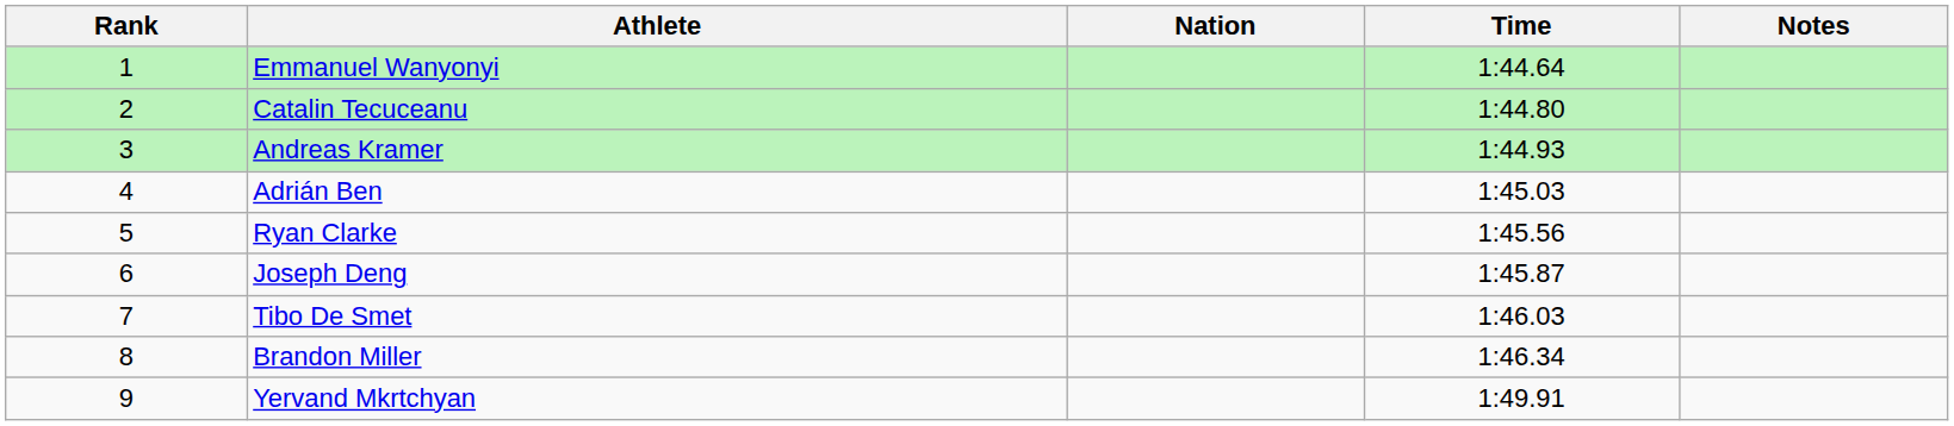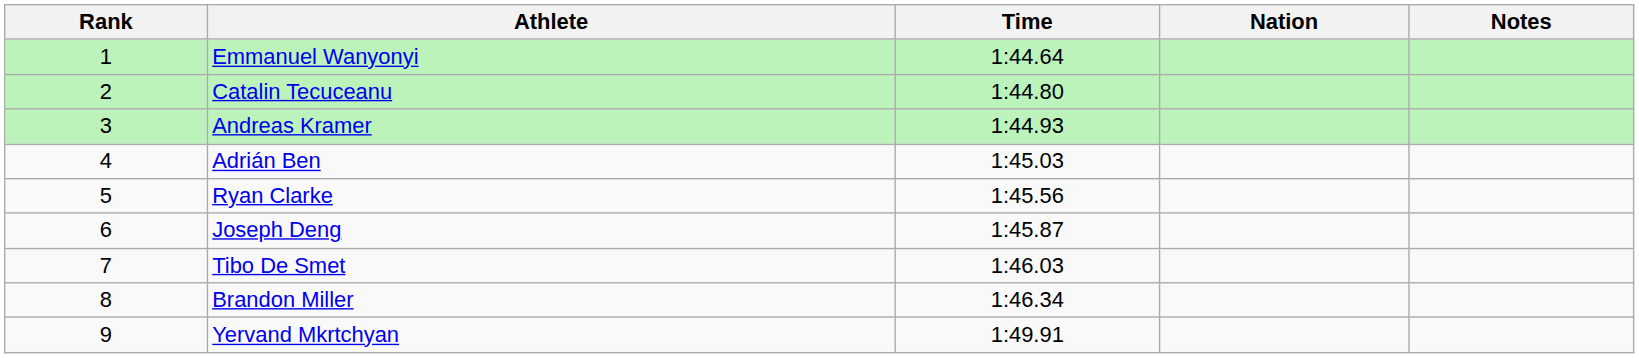 <table class="wikitable sortable" style="text-align:center;width: 60%;">
 <tr>
 <th>Rank</th>
 <th>Athlete</th>
+<th>Time</th>
 <th>Nation</th>
-<th>Time</th>
 <th>Notes</th>
 </tr>
 <tr bgcolor=#bbf3bb>
 <td>1</td>
 <td align=left><a href='#'>Emmanuel Wanyonyi</a></td>
+<td>1:44.64</td>
 <td align=left></td>
-<td>1:44.64</td>
 <td></td>
 </tr>
 <tr bgcolor=#bbf3bb>
 <td>2</td>
 <td align=left><a href='#'>Catalin Tecuceanu</a></td>
+<td>1:44.80</td>
 <td align=left></td>
-<td>1:44.80</td>
 <td></td>
 </tr>
 <tr bgcolor=#bbf3bb>
 <td>3</td>
 <td align=left><a href='#'>Andreas Kramer</a></td>
+<td>1:44.93</td>
 <td align=left></td>
-<td>1:44.93</td>
 <td></td>
 </tr>
 <tr>
 <td>4</td>
 <td align=left><a href='#'>Adrián Ben</a></td>
+<td>1:45.03</td>
 <td align=left></td>
-<td>1:45.03</td>
 <td></td>
 </tr>
 <tr>
 <td>5</td>
 <td align=left><a href='#'>Ryan Clarke</a></td>
+<td>1:45.56</td>
 <td align=left></td>
-<td>1:45.56</td>
 <td></td>
 </tr>
 <tr>
 <td>6</td>
 <td align=left><a href='#'>Joseph Deng</a></td>
+<td>1:45.87</td>
 <td align=left></td>
-<td>1:45.87</td>
 <td></td>
 </tr>
 <tr>
 <td>7</td>
 <td align=left><a href='#'>Tibo De Smet</a></td>
+<td>1:46.03</td>
 <td align=left></td>
-<td>1:46.03</td>
 <td></td>
 </tr>
 <tr>
 <td>8</td>
 <td align=left><a href='#'>Brandon Miller</a></td>
+<td>1:46.34</td>
 <td align=left></td>
-<td>1:46.34</td>
 <td></td>
 </tr>
 <tr>
 <td>9</td>
 <td align=left><a href='#'>Yervand Mkrtchyan</a></td>
+<td>1:49.91</td>
 <td align=left></td>
-<td>1:49.91</td>
 <td></td>
 </tr>
 </table>
